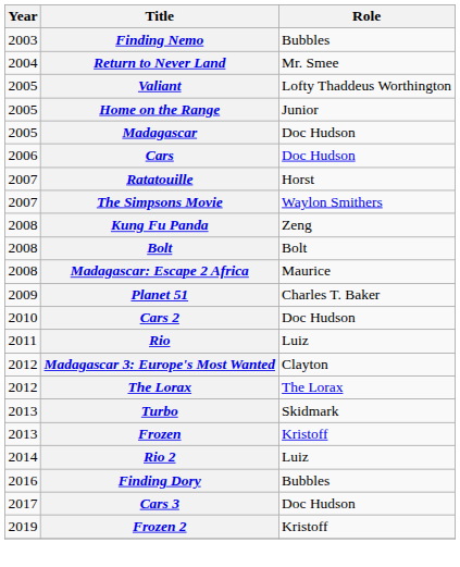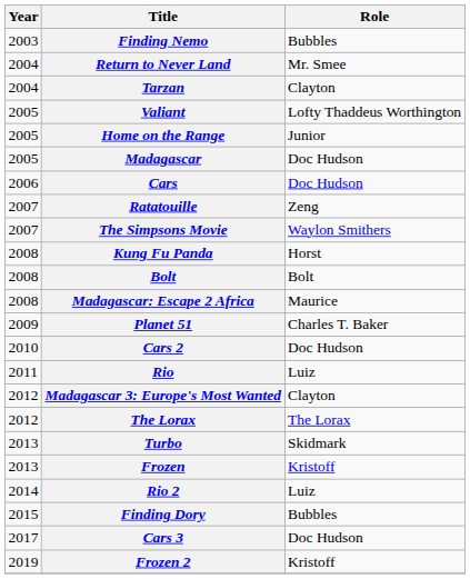 <table class="wikitable plainrowheaders sortable">
 <tr>
 <th scope="col">Year</th>
 <th scope="col">Title</th>
 <th scope="col">Role</th>
 </tr>
 <tr>
 <td>2003</td>
 <th scope="row"><em><a href='#'>Finding Nemo</a></em></th>
 <td>Bubbles</td>
 </tr>
 <tr>
 <td>2004</td>
 <th scope="row"><em><a href='#'>Return to Never Land</a></em></th>
 <td>Mr. Smee</td>
+</tr>
+<tr>
+<td>2004</td>
+<th scope="row"><em><a href='#'>Tarzan</a></em></th>
+<td>Clayton</td>
 </tr>
 <tr>
 <td>2005</td>
 <th scope="row"><em><a href='#'>Valiant</a></em></th>
 <td>Lofty Thaddeus Worthington</td>
 </tr>
 <tr>
 <td>2005</td>
 <th scope="row"><em><a href='#'>Home on the Range</a></em></th>
 <td>Junior</td>
 </tr>
 <tr>
 <td>2005</td>
 <th scope="row"><em><a href='#'>Madagascar</a></em></th>
 <td>Doc Hudson</td>
 </tr>
 <tr>
 <td>2006</td>
 <th scope="row"><em><a href='#'>Cars</a></em></th>
 <td><a href='#'>Doc Hudson</a></td>
 </tr>
 <tr>
 <td>2007</td>
 <th scope="row"><em><a href='#'>Ratatouille</a></em></th>
-<td>Horst</td>
+<td>Zeng</td>
 </tr>
 <tr>
 <td>2007</td>
 <th scope="row"><em><a href='#'>The Simpsons Movie</a></em></th>
 <td><a href='#'>Waylon Smithers</a></td>
 </tr>
 <tr>
 <td>2008</td>
 <th scope="row"><em><a href='#'>Kung Fu Panda</a></em></th>
-<td>Zeng</td>
+<td>Horst</td>
 </tr>
 <tr>
 <td>2008</td>
 <th scope="row"><em><a href='#'>Bolt</a></em></th>
 <td>Bolt</td>
 </tr>
 <tr>
 <td>2008</td>
 <th scope="row"><em><a href='#'>Madagascar: Escape 2 Africa</a></em></th>
 <td>Maurice</td>
 </tr>
 <tr>
 <td>2009</td>
 <th scope="row"><em><a href='#'>Planet 51</a></em></th>
 <td>Charles T. Baker</td>
 </tr>
 <tr>
 <td>2010</td>
 <th scope="row"><em><a href='#'>Cars 2</a></em></th>
 <td>Doc Hudson</td>
 </tr>
 <tr>
 <td>2011</td>
 <th scope="row"><em><a href='#'>Rio</a></em></th>
 <td>Luiz</td>
 </tr>
 <tr>
 <td>2012</td>
 <th scope="row"><em><a href='#'>Madagascar 3: Europe's Most Wanted</a></em></th>
 <td>Clayton</td>
 </tr>
 <tr>
 <td>2012</td>
 <th scope="row"><em><a href='#'>The Lorax</a></em></th>
 <td><a href='#'>The Lorax</a></td>
 </tr>
 <tr>
 <td>2013</td>
 <th scope="row"><em><a href='#'>Turbo</a></em></th>
 <td>Skidmark</td>
 </tr>
 <tr>
 <td>2013</td>
 <th scope="row"><em><a href='#'>Frozen</a></em></th>
 <td><a href='#'>Kristoff</a></td>
 </tr>
 <tr>
 <td>2014</td>
 <th scope="row"><em><a href='#'>Rio 2</a></em></th>
 <td>Luiz</td>
 </tr>
 <tr>
-<td>2016</td>
+<td>2015</td>
 <th scope="row"><em><a href='#'>Finding Dory</a></em></th>
 <td>Bubbles</td>
 </tr>
 <tr>
 <td>2017</td>
 <th scope="row"><em><a href='#'>Cars 3</a></em></th>
 <td>Doc Hudson</td>
 </tr>
 <tr>
 <td>2019</td>
 <th scope="row"><em><a href='#'>Frozen 2</a></em></th>
 <td>Kristoff</td>
 </tr>
 <tr>
 </tr>
 </table>
